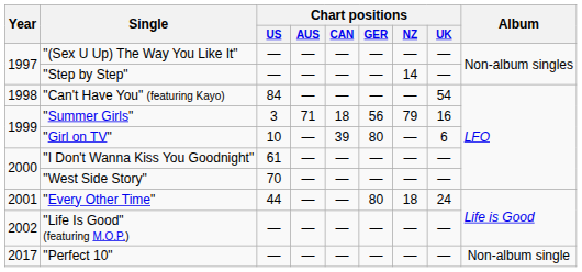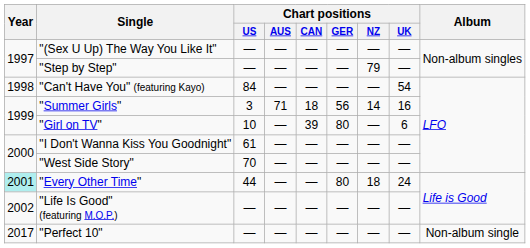 <table class="wikitable" style="text-align:center;">
 <tr>
 <th rowspan="2">Year</th>
 <th rowspan="2">Single</th>
 <th colspan="6">Chart positions</th>
 <th rowspan="2">Album</th>
 </tr>
 <tr style="font-size:smaller;">
 <th style="width:35px;"><a href='#'>US</a><br></th>
 <th style="width:35px;"><a href='#'>AUS</a><br></th>
 <th style="width:35px;"><a href='#'>CAN</a></th>
 <th style="width:35px;"><a href='#'>GER</a></th>
 <th style="width:35px;"><a href='#'>NZ</a></th>
 <th style="width:35px;"><a href='#'>UK</a><br></th>
 </tr>
 <tr>
 <td rowspan="2">1997</td>
 <td style="text-align:left;">"(Sex U Up) The Way You Like It"</td>
 <td>—</td>
 <td>—</td>
 <td>—</td>
 <td>—</td>
 <td>—</td>
 <td>—</td>
 <td style="text-align:left;" rowspan="2">Non-album singles</td>
 </tr>
 <tr>
 <td style="text-align:left;">"Step by Step"</td>
 <td>—</td>
 <td>—</td>
 <td>—</td>
 <td>—</td>
-<td>14</td>
+<td>79</td>
 <td>—</td>
 </tr>
 <tr>
 <td>1998</td>
 <td style="text-align:left;">"Can't Have You" <small>(featuring Kayo)</small></td>
 <td>84</td>
 <td>—</td>
 <td>—</td>
 <td>—</td>
 <td>—</td>
 <td>54</td>
 <td style="text-align:left;" rowspan="5"><em><a href='#'>LFO</a></em></td>
 </tr>
 <tr>
 <td rowspan="2">1999</td>
 <td style="text-align:left;">"<a href='#'>Summer Girls</a>"</td>
 <td>3</td>
 <td>71</td>
 <td>18</td>
 <td>56</td>
-<td>79</td>
+<td>14</td>
 <td>16</td>
 </tr>
 <tr>
 <td style="text-align:left;">"<a href='#'>Girl on TV</a>"</td>
 <td>10</td>
 <td>—</td>
 <td>39</td>
 <td>80</td>
 <td>—</td>
 <td>6</td>
 </tr>
 <tr>
 <td rowspan="2">2000</td>
 <td style="text-align:left;">"I Don't Wanna Kiss You Goodnight"</td>
 <td>61</td>
 <td>—</td>
 <td>—</td>
 <td>—</td>
 <td>—</td>
 <td>—</td>
 </tr>
 <tr>
 <td style="text-align:left;">"West Side Story"</td>
 <td>70</td>
 <td>—</td>
 <td>—</td>
 <td>—</td>
 <td>—</td>
 <td>—</td>
 </tr>
 <tr>
-<td>2001</td>
+<td style="background: paleturquoise;">2001</td>
 <td style="text-align:left;">"<a href='#'>Every Other Time</a>"</td>
 <td>44</td>
 <td>—</td>
 <td>—</td>
 <td>80</td>
 <td>18</td>
 <td>24</td>
 <td style="text-align:left;" rowspan="2"><em><a href='#'>Life is Good</a></em></td>
 </tr>
 <tr>
 <td>2002</td>
 <td style="text-align:left;">"Life Is Good"<br><small>(featuring <a href='#'>M.O.P.</a>)</small></td>
 <td>—</td>
 <td>—</td>
 <td>—</td>
 <td>—</td>
 <td>—</td>
 <td>—</td>
 </tr>
 <tr>
 <td>2017</td>
 <td style="text-align:left;">"Perfect 10"</td>
 <td>—</td>
 <td>—</td>
 <td>—</td>
 <td>—</td>
 <td>—</td>
 <td>—</td>
 <td>Non-album single</td>
 </tr>
 </table>
